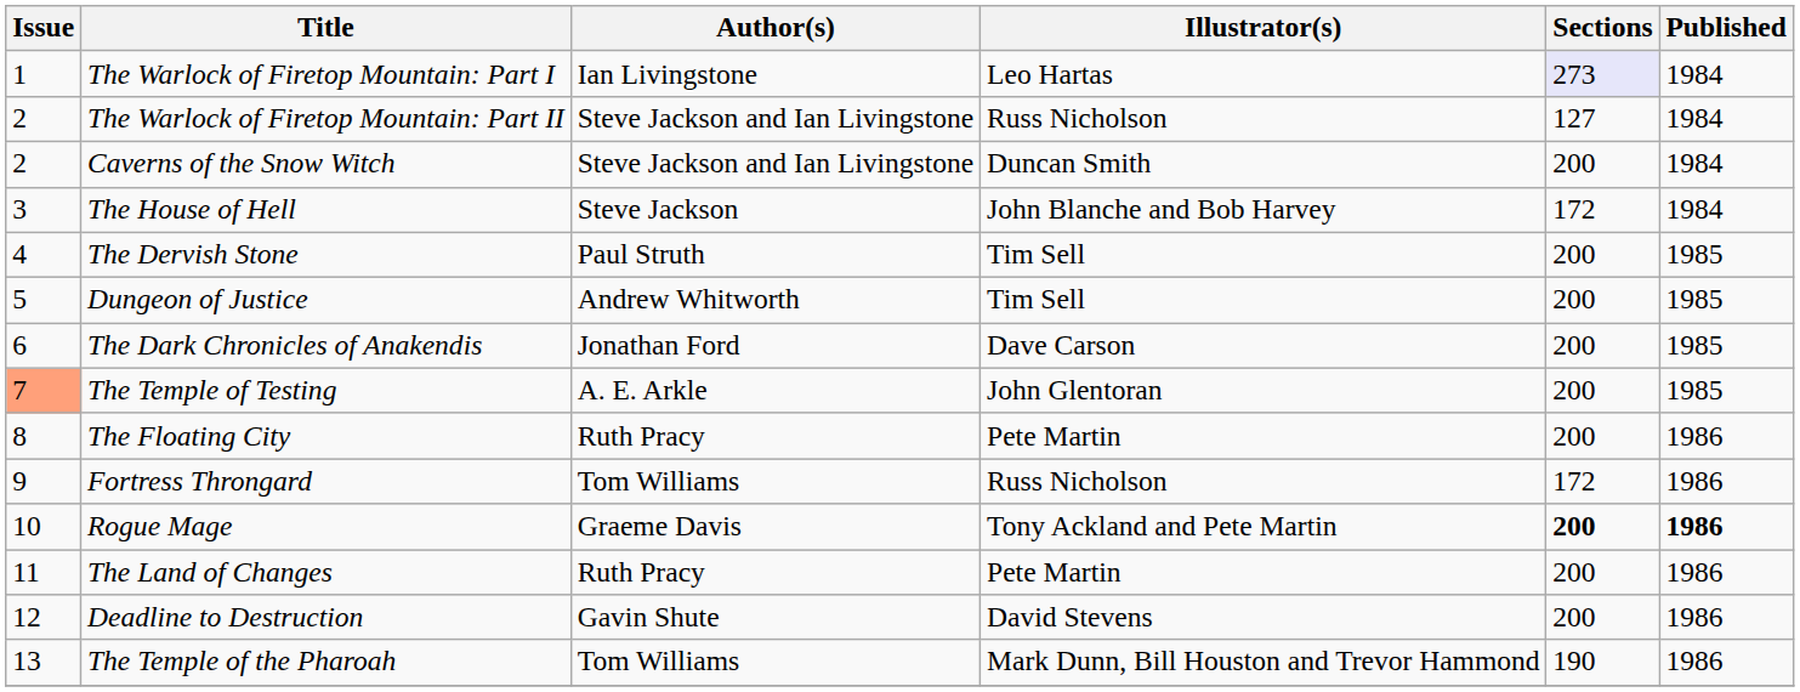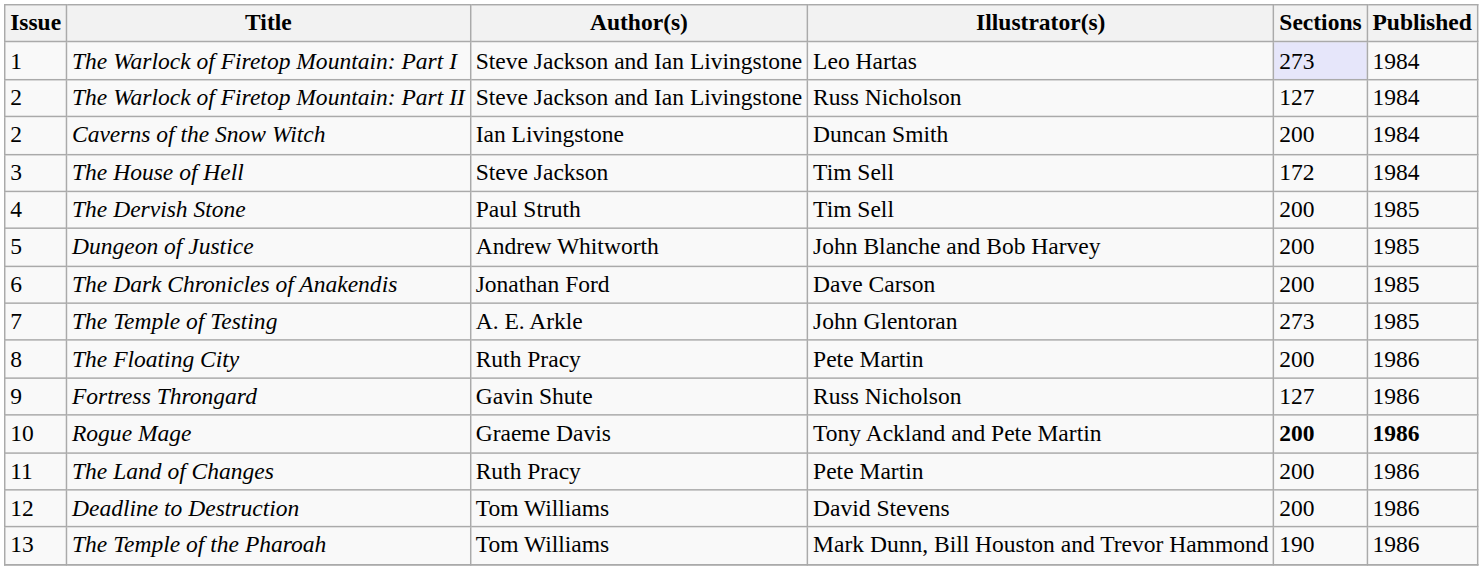 <table class="wikitable">
 <tr>
 <th>Issue</th>
 <th>Title</th>
 <th>Author(s)</th>
 <th>Illustrator(s)</th>
 <th>Sections</th>
 <th>Published</th>
 </tr>
 <tr>
 <td>1</td>
 <td><em>The Warlock of Firetop Mountain: Part I</em></td>
-<td>Ian Livingstone</td>
+<td>Steve Jackson and Ian Livingstone</td>
 <td>Leo Hartas</td>
 <td style="background: lavender;">273</td>
 <td>1984</td>
 </tr>
 <tr>
 <td>2</td>
 <td><em>The Warlock of Firetop Mountain: Part II</em></td>
 <td>Steve Jackson and Ian Livingstone</td>
 <td>Russ Nicholson</td>
 <td>127</td>
 <td>1984</td>
 </tr>
 <tr>
 <td>2</td>
 <td><em>Caverns of the Snow Witch</em></td>
-<td>Steve Jackson and Ian Livingstone</td>
+<td>Ian Livingstone</td>
 <td>Duncan Smith</td>
 <td>200</td>
 <td>1984</td>
 </tr>
 <tr>
 <td>3</td>
 <td><em>The House of Hell</em></td>
 <td>Steve Jackson</td>
-<td>John Blanche and Bob Harvey</td>
+<td>Tim Sell</td>
 <td>172</td>
 <td>1984</td>
 </tr>
 <tr>
 <td>4</td>
 <td><em>The Dervish Stone</em></td>
 <td>Paul Struth</td>
 <td>Tim Sell</td>
 <td>200</td>
 <td>1985</td>
 </tr>
 <tr>
 <td>5</td>
 <td><em>Dungeon of Justice</em></td>
 <td>Andrew Whitworth</td>
-<td>Tim Sell</td>
+<td>John Blanche and Bob Harvey</td>
 <td>200</td>
 <td>1985</td>
 </tr>
 <tr>
 <td>6</td>
 <td><em>The Dark Chronicles of Anakendis</em></td>
 <td>Jonathan Ford</td>
 <td>Dave Carson</td>
 <td>200</td>
 <td>1985</td>
 </tr>
 <tr>
-<td style="background: lightsalmon;">7</td>
+<td>7</td>
 <td><em>The Temple of Testing</em></td>
 <td>A. E. Arkle</td>
 <td>John Glentoran</td>
-<td>200</td>
+<td>273</td>
 <td>1985</td>
 </tr>
 <tr>
 <td>8</td>
 <td><em>The Floating City</em></td>
 <td>Ruth Pracy</td>
 <td>Pete Martin</td>
 <td>200</td>
 <td>1986</td>
 </tr>
 <tr>
 <td>9</td>
 <td><em>Fortress Throngard</em></td>
-<td>Tom Williams</td>
+<td>Gavin Shute</td>
 <td>Russ Nicholson</td>
-<td>172</td>
+<td>127</td>
 <td>1986</td>
 </tr>
 <tr>
 <td>10</td>
 <td><em>Rogue Mage</em></td>
 <td>Graeme Davis</td>
 <td>Tony Ackland and Pete Martin</td>
 <td><strong>200</strong></td>
 <td><strong>1986</strong></td>
 </tr>
 <tr>
 <td>11</td>
 <td><em>The Land of Changes</em></td>
 <td>Ruth Pracy</td>
 <td>Pete Martin</td>
 <td>200</td>
 <td>1986</td>
 </tr>
 <tr>
 <td>12</td>
 <td><em>Deadline to Destruction</em></td>
-<td>Gavin Shute</td>
+<td>Tom Williams</td>
 <td>David Stevens</td>
 <td>200</td>
 <td>1986</td>
 </tr>
 <tr>
 <td>13</td>
 <td><em>The Temple of the Pharoah</em></td>
 <td>Tom Williams</td>
 <td>Mark Dunn, Bill Houston and Trevor Hammond</td>
 <td>190</td>
 <td>1986</td>
 </tr>
 <tr>
 </tr>
 </table>
